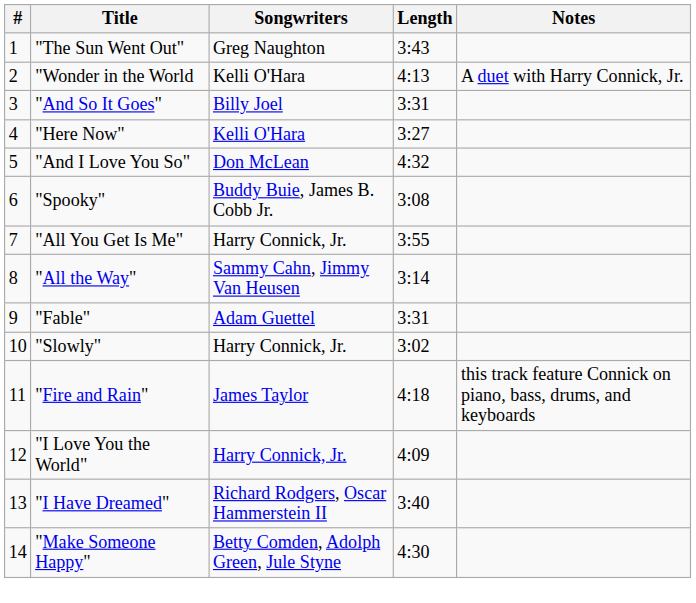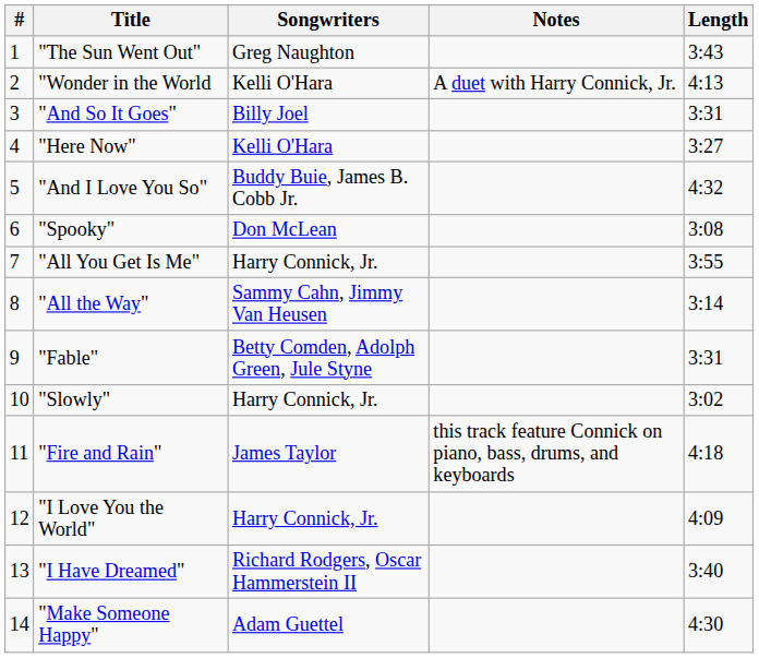 <table class="wikitable">
 <tr>
 <th align="center">#</th>
 <th align="center" width="150">Title</th>
 <th align="center">Songwriters</th>
+<th align="center">Notes</th>
 <th align="center">Length</th>
-<th align="center">Notes</th>
 </tr>
 <tr>
 <td>1</td>
 <td>"The Sun Went Out"</td>
 <td>Greg Naughton</td>
+<td></td>
 <td>3:43</td>
-<td></td>
 </tr>
 <tr>
 <td>2</td>
 <td>"Wonder in the World</td>
 <td>Kelli O'Hara</td>
+<td>A <a href='#'>duet</a> with Harry Connick, Jr.</td>
 <td>4:13</td>
-<td>A <a href='#'>duet</a> with Harry Connick, Jr.</td>
 </tr>
 <tr>
 <td>3</td>
 <td>"<a href='#'>And So It Goes</a>"</td>
 <td><a href='#'>Billy Joel</a></td>
+<td></td>
 <td>3:31</td>
-<td></td>
 </tr>
 <tr>
 <td>4</td>
 <td>"Here Now"</td>
 <td><a href='#'>Kelli O'Hara</a></td>
+<td></td>
 <td>3:27</td>
-<td></td>
 </tr>
 <tr>
 <td>5</td>
 <td>"And I Love You So"</td>
-<td><a href='#'>Don McLean</a></td>
+<td><a href='#'>Buddy Buie</a>, James B. Cobb Jr.</td>
+<td></td>
 <td>4:32</td>
-<td></td>
 </tr>
 <tr>
 <td>6</td>
 <td>"Spooky"</td>
-<td><a href='#'>Buddy Buie</a>, James B. Cobb Jr.</td>
+<td><a href='#'>Don McLean</a></td>
+<td></td>
 <td>3:08</td>
-<td></td>
 </tr>
 <tr>
 <td>7</td>
 <td>"All You Get Is Me"</td>
 <td>Harry Connick, Jr.</td>
+<td></td>
 <td>3:55</td>
-<td></td>
 </tr>
 <tr>
 <td>8</td>
 <td>"<a href='#'>All the Way</a>"</td>
 <td><a href='#'>Sammy Cahn</a>, <a href='#'>Jimmy Van Heusen</a></td>
+<td></td>
 <td>3:14</td>
-<td></td>
 </tr>
 <tr>
 <td>9</td>
 <td>"Fable"</td>
-<td><a href='#'>Adam Guettel</a></td>
+<td><a href='#'>Betty Comden</a>, <a href='#'>Adolph Green</a>, <a href='#'>Jule Styne</a></td>
+<td></td>
 <td>3:31</td>
-<td></td>
 </tr>
 <tr>
 <td>10</td>
 <td>"Slowly"</td>
 <td>Harry Connick, Jr.</td>
+<td></td>
 <td>3:02</td>
-<td></td>
 </tr>
 <tr>
 <td>11</td>
 <td>"<a href='#'>Fire and Rain</a>"</td>
 <td><a href='#'>James Taylor</a></td>
+<td>this track feature Connick on piano, bass, drums, and keyboards</td>
 <td>4:18</td>
-<td>this track feature Connick on piano, bass, drums, and keyboards</td>
 </tr>
 <tr>
 <td>12</td>
 <td>"I Love You the World"</td>
 <td><a href='#'>Harry Connick, Jr.</a></td>
+<td></td>
 <td>4:09</td>
-<td></td>
 </tr>
 <tr>
 <td>13</td>
 <td>"<a href='#'>I Have Dreamed</a>"</td>
 <td><a href='#'>Richard Rodgers</a>, <a href='#'>Oscar Hammerstein II</a></td>
+<td></td>
 <td>3:40</td>
-<td></td>
 </tr>
 <tr>
 <td>14</td>
 <td>"<a href='#'>Make Someone Happy</a>"</td>
-<td><a href='#'>Betty Comden</a>, <a href='#'>Adolph Green</a>, <a href='#'>Jule Styne</a></td>
+<td><a href='#'>Adam Guettel</a></td>
+<td></td>
 <td>4:30</td>
-<td></td>
 </tr>
 </table>
